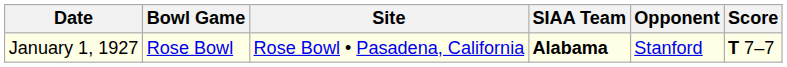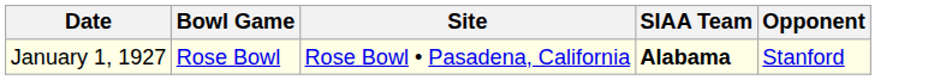 <table class="wikitable">
 <tr>
 <th>Date</th>
 <th>Bowl Game</th>
 <th>Site</th>
 <th>SIAA Team</th>
 <th>Opponent</th>
-<th>Score</th>
 </tr>
 <tr bgcolor=ffffe6>
 <td>January 1, 1927</td>
 <td><a href='#'>Rose Bowl</a></td>
 <td><a href='#'>Rose Bowl</a> • <a href='#'>Pasadena, California</a></td>
 <td><strong>Alabama</strong></td>
 <td><a href='#'>Stanford</a></td>
-<td><strong>T</strong> 7–7</td>
 </tr>
 </table>
